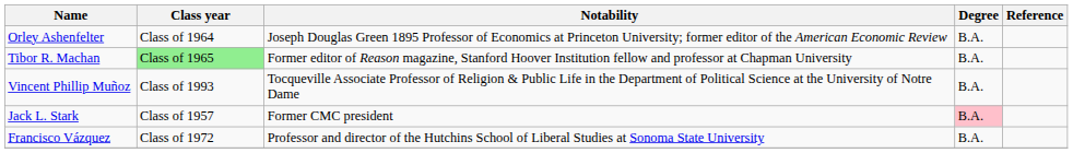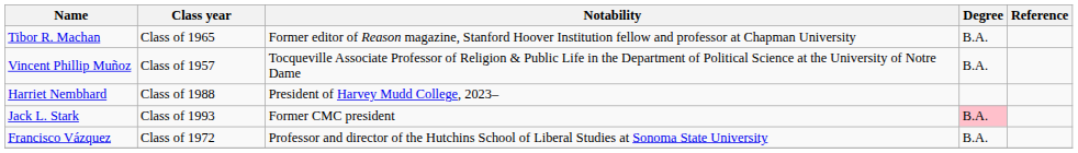 <table class="wikitable" style="width:100%">
 <tr>
 <th style="width:*;">Name</th>
 <th style="width:12%;">Class year</th>
 <th class="unsortable" style="width:65%;">Notability</th>
 <th>Degree</th>
 <th>Reference</th>
 </tr>
 <tr>
-<td><a href='#'>Orley Ashenfelter</a></td>
-<td>Class of 1964</td>
-<td>Joseph Douglas Green 1895 Professor of Economics at Princeton University; former editor of the <em>American Economic Review</em></td>
-<td>B.A.</td>
-<td></td>
-</tr>
-<tr>
 <td><a href='#'>Tibor R. Machan</a></td>
-<td style="background: lightgreen;">Class of 1965</td>
+<td>Class of 1965</td>
 <td>Former editor of <em>Reason</em> magazine, Stanford Hoover Institution fellow and professor at Chapman University</td>
 <td>B.A.</td>
 <td></td>
 </tr>
 <tr>
 <td><a href='#'>Vincent Phillip Muñoz</a></td>
-<td>Class of 1993</td>
+<td>Class of 1957</td>
 <td>Tocqueville Associate Professor of Religion & Public Life in the Department of Political Science at the University of Notre Dame</td>
 <td>B.A.</td>
 <td></td>
 </tr>
 <tr>
+<td><a href='#'>Harriet Nembhard</a></td>
+<td>Class of 1988</td>
+<td>President of <a href='#'>Harvey Mudd College</a>, 2023–</td>
+<td></td>
+<td></td>
+</tr>
+<tr>
 <td><a href='#'>Jack L. Stark</a></td>
-<td>Class of 1957</td>
+<td>Class of 1993</td>
 <td>Former CMC president</td>
 <td style="background: pink;">B.A.</td>
 <td></td>
 </tr>
 <tr>
 <td><a href='#'>Francisco Vázquez</a></td>
 <td>Class of 1972</td>
 <td>Professor and director of the Hutchins School of Liberal Studies at <a href='#'>Sonoma State University</a></td>
 <td>B.A.</td>
 <td></td>
 </tr>
 <tr>
 </tr>
 </table>
